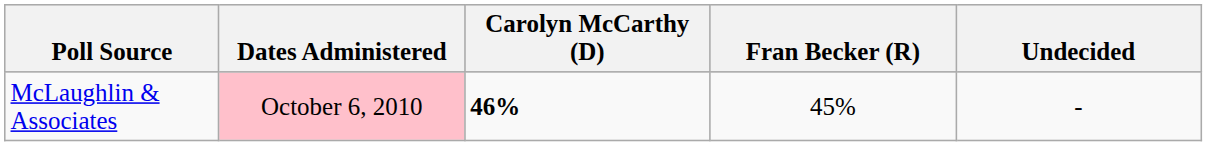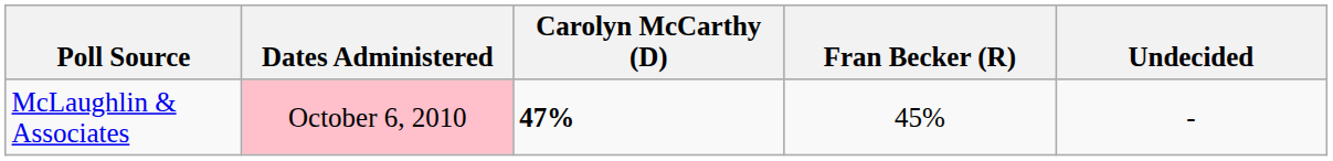 <table class="wikitable">
 <tr style="vertical-align:bottom;">
 <th style="width:130px;">Poll Source</th>
 <th style="width:150px;">Dates Administered</th>
 <th style="width:150px;">Carolyn McCarthy (D)</th>
 <th style="width:150px;">Fran Becker (R)</th>
 <th style="width:150px;">Undecided</th>
 </tr>
 <tr>
 <td><a href='#'>McLaughlin & Associates</a></td>
 <td style="background: pink; text-align:center;">October 6, 2010</td>
-<td><strong>46%</strong></td>
+<td><strong>47%</strong></td>
 <td style="text-align:center;">45%</td>
 <td style="text-align:center;">-</td>
 </tr>
 </table>
